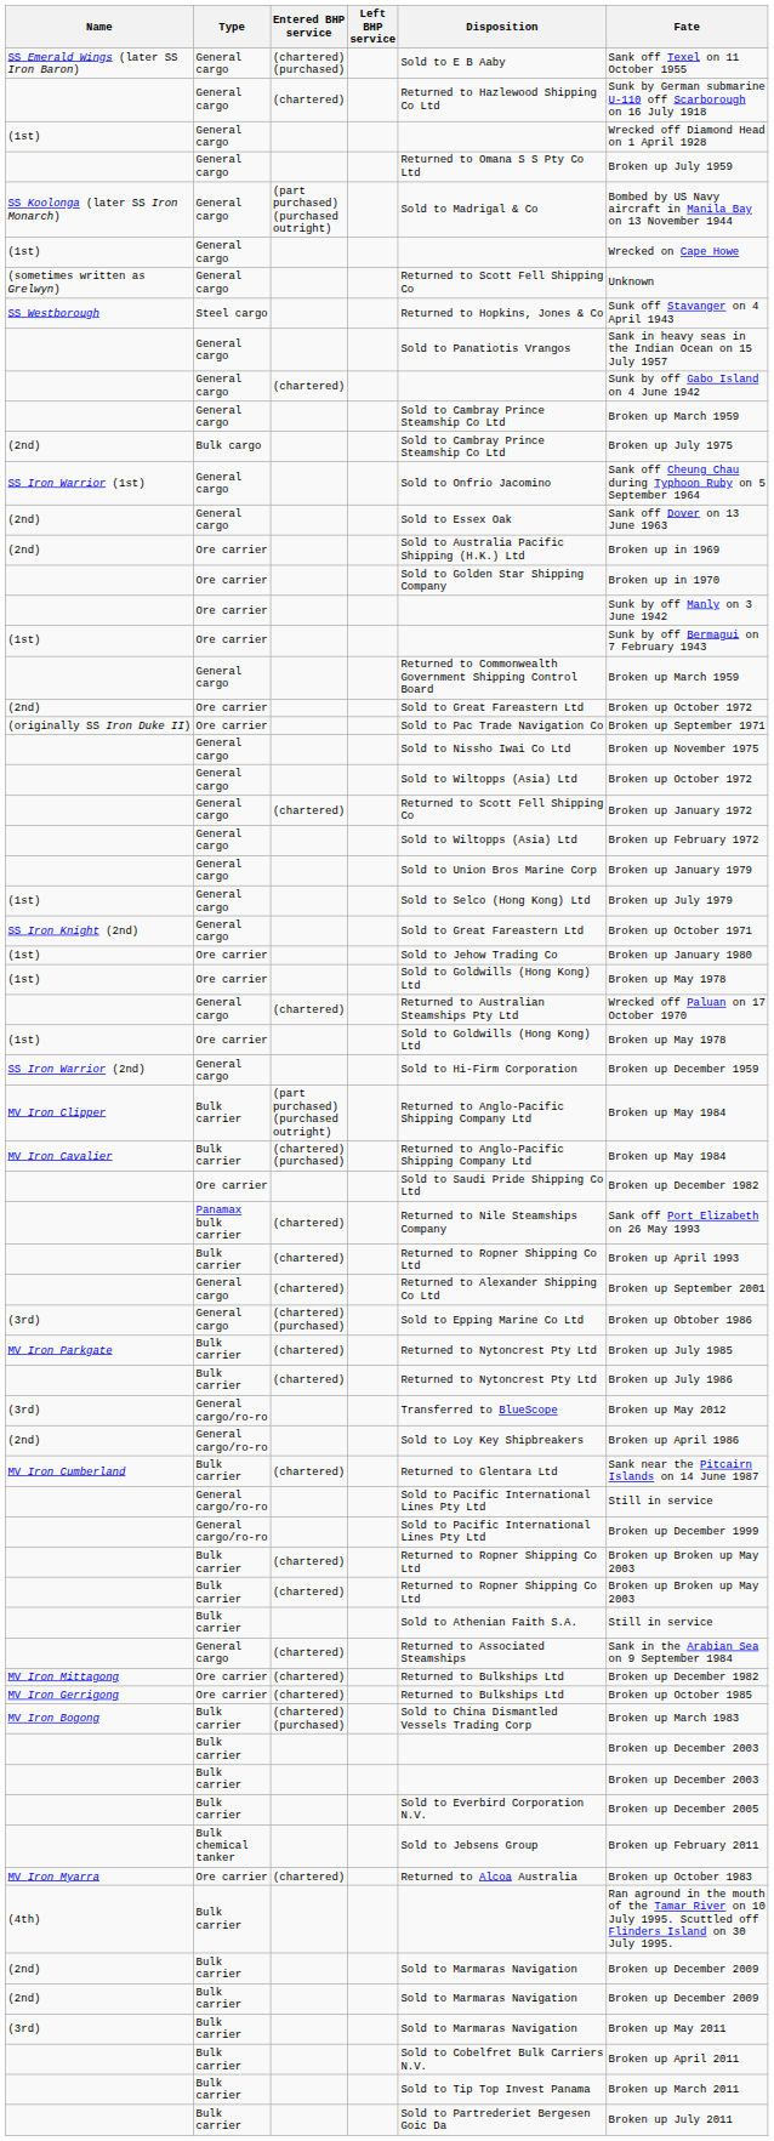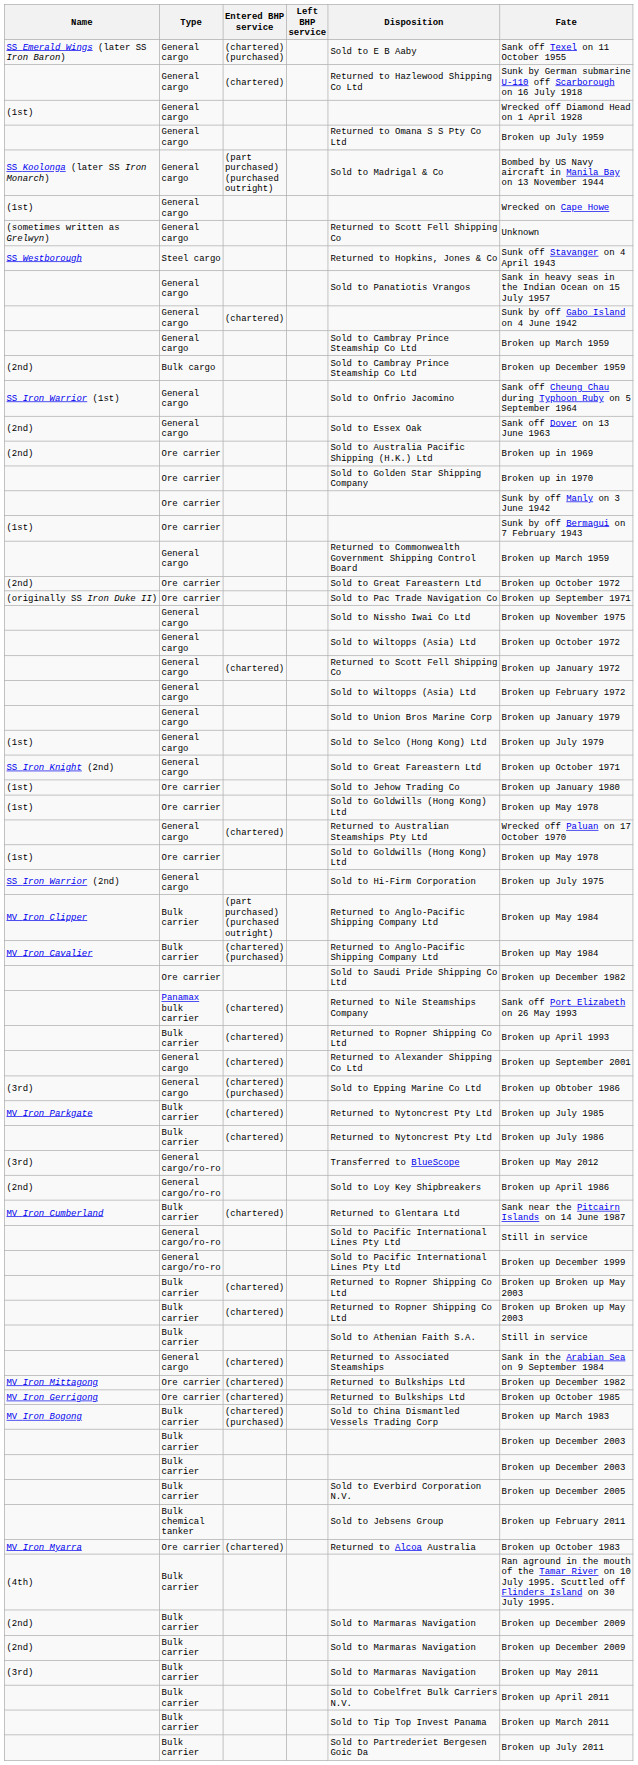 <table class="wikitable sortable">
 <tr>
 <th>Name</th>
 <th>Type</th>
 <th>Entered BHP service</th>
 <th>Left BHP service</th>
 <th>Disposition</th>
 <th>Fate</th>
 </tr>
 <tr>
 <td><a href='#'>SS <em>Emerald Wings</em></a> (later SS <em>Iron Baron</em>)</td>
 <td>General cargo</td>
 <td> (chartered)<br> (purchased)</td>
 <td></td>
 <td>Sold to E B Aaby</td>
 <td>Sank off <a href='#'>Texel</a> on 11 October 1955</td>
 </tr>
 <tr>
 <td></td>
 <td>General cargo</td>
 <td> (chartered)</td>
 <td></td>
 <td>Returned to Hazlewood Shipping Co Ltd</td>
 <td>Sunk by German submarine <a href='#'>U-110</a> off <a href='#'>Scarborough</a> on 16 July 1918</td>
 </tr>
 <tr>
 <td> (1st)</td>
 <td>General cargo</td>
 <td></td>
 <td></td>
 <td></td>
 <td>Wrecked off Diamond Head on 1 April 1928</td>
 </tr>
 <tr>
 <td></td>
 <td>General cargo</td>
 <td></td>
 <td></td>
 <td>Returned to Omana S S Pty Co Ltd</td>
 <td>Broken up July 1959</td>
 </tr>
 <tr>
 <td><a href='#'>SS <em>Koolonga</em></a> (later SS <em>Iron Monarch</em>)</td>
 <td>General cargo</td>
 <td> (part purchased)<br> (purchased outright)</td>
 <td></td>
 <td>Sold to Madrigal & Co</td>
 <td>Bombed by US Navy aircraft in <a href='#'>Manila Bay</a> on 13 November 1944</td>
 </tr>
 <tr>
 <td> (1st)</td>
 <td>General cargo</td>
 <td></td>
 <td></td>
 <td></td>
 <td>Wrecked on <a href='#'>Cape Howe</a></td>
 </tr>
 <tr>
 <td> (sometimes written as <em>Grelwyn</em>)</td>
 <td>General cargo</td>
 <td></td>
 <td></td>
 <td>Returned to Scott Fell Shipping Co</td>
 <td>Unknown</td>
 </tr>
 <tr>
 <td><a href='#'>SS <em>Westborough</em></a></td>
 <td>Steel cargo</td>
 <td></td>
 <td></td>
 <td>Returned to Hopkins, Jones & Co</td>
 <td>Sunk off <a href='#'>Stavanger</a> on 4 April 1943</td>
 </tr>
 <tr>
 <td></td>
 <td>General cargo</td>
 <td></td>
 <td></td>
 <td>Sold to Panatiotis Vrangos</td>
 <td>Sank in heavy seas in the Indian Ocean on 15 July 1957</td>
 </tr>
 <tr>
 <td></td>
 <td>General cargo</td>
 <td> (chartered)</td>
 <td></td>
 <td></td>
 <td>Sunk by  off <a href='#'>Gabo Island</a> on 4 June 1942</td>
 </tr>
 <tr>
 <td></td>
 <td>General cargo</td>
 <td></td>
 <td></td>
 <td>Sold to Cambray Prince Steamship Co Ltd</td>
 <td>Broken up March 1959</td>
 </tr>
 <tr>
 <td> (2nd)</td>
 <td>Bulk cargo</td>
 <td></td>
 <td></td>
 <td>Sold to Cambray Prince Steamship Co Ltd</td>
-<td>Broken up July 1975</td>
+<td>Broken up December 1959</td>
 </tr>
 <tr>
 <td><a href='#'>SS <em>Iron Warrior</em></a> (1st)</td>
 <td>General cargo</td>
 <td></td>
 <td></td>
 <td>Sold to Onfrio Jacomino</td>
 <td>Sank off <a href='#'>Cheung Chau</a> during <a href='#'>Typhoon Ruby</a> on 5 September 1964</td>
 </tr>
 <tr>
 <td> (2nd)</td>
 <td>General cargo</td>
 <td></td>
 <td></td>
 <td>Sold to Essex Oak</td>
 <td>Sank off <a href='#'>Dover</a> on 13 June 1963</td>
 </tr>
 <tr>
 <td> (2nd)</td>
 <td>Ore carrier</td>
 <td></td>
 <td></td>
 <td>Sold to Australia Pacific Shipping (H.K.) Ltd</td>
 <td>Broken up in 1969</td>
 </tr>
 <tr>
 <td></td>
 <td>Ore carrier</td>
 <td></td>
 <td></td>
 <td>Sold to Golden Star Shipping Company</td>
 <td>Broken up in 1970</td>
 </tr>
 <tr>
 <td></td>
 <td>Ore carrier</td>
 <td></td>
 <td></td>
 <td></td>
 <td>Sunk by  off <a href='#'>Manly</a> on 3 June 1942</td>
 </tr>
 <tr>
 <td> (1st)</td>
 <td>Ore carrier</td>
 <td></td>
 <td></td>
 <td></td>
 <td>Sunk by  off <a href='#'>Bermagui</a> on 7 February 1943</td>
 </tr>
 <tr>
 <td></td>
 <td>General cargo</td>
 <td></td>
 <td></td>
 <td>Returned to Commonwealth Government Shipping Control Board</td>
 <td>Broken up March 1959</td>
 </tr>
 <tr>
 <td> (2nd)</td>
 <td>Ore carrier</td>
 <td></td>
 <td></td>
 <td>Sold to Great Fareastern Ltd</td>
 <td>Broken up October 1972</td>
 </tr>
 <tr style=white-space:nowrap>
 <td> (originally SS <em>Iron Duke II</em>)</td>
 <td>Ore carrier</td>
 <td></td>
 <td></td>
 <td>Sold to Pac Trade Navigation Co</td>
 <td>Broken up September 1971</td>
 </tr>
 <tr>
 <td></td>
 <td>General cargo</td>
 <td></td>
 <td></td>
 <td>Sold to Nissho Iwai Co Ltd</td>
 <td>Broken up November 1975</td>
 </tr>
 <tr>
 <td></td>
 <td>General cargo</td>
 <td></td>
 <td></td>
 <td>Sold to Wiltopps (Asia) Ltd</td>
 <td>Broken up October 1972</td>
 </tr>
 <tr>
 <td></td>
 <td>General cargo</td>
 <td> (chartered)</td>
 <td></td>
 <td>Returned to Scott Fell Shipping Co</td>
 <td>Broken up January 1972</td>
 </tr>
 <tr>
 <td></td>
 <td>General cargo</td>
 <td></td>
 <td></td>
 <td>Sold to Wiltopps (Asia) Ltd</td>
 <td>Broken up February 1972</td>
 </tr>
 <tr>
 <td></td>
 <td>General cargo</td>
 <td></td>
 <td></td>
 <td>Sold to Union Bros Marine Corp</td>
 <td>Broken up January 1979</td>
 </tr>
 <tr>
 <td> (1st)</td>
 <td>General cargo</td>
 <td></td>
 <td></td>
 <td>Sold to Selco (Hong Kong) Ltd</td>
 <td>Broken up July 1979</td>
 </tr>
 <tr>
 <td><a href='#'>SS <em>Iron Knight</em></a> (2nd)</td>
 <td>General cargo</td>
 <td></td>
 <td></td>
 <td>Sold to Great Fareastern Ltd</td>
 <td>Broken up October 1971</td>
 </tr>
 <tr>
 <td> (1st)</td>
 <td>Ore carrier</td>
 <td></td>
 <td></td>
 <td>Sold to Jehow Trading Co</td>
 <td>Broken up January 1980</td>
 </tr>
 <tr>
 <td> (1st)</td>
 <td>Ore carrier</td>
 <td></td>
 <td></td>
 <td>Sold to Goldwills (Hong Kong) Ltd</td>
 <td>Broken up May 1978</td>
 </tr>
 <tr>
 <td></td>
 <td>General cargo</td>
 <td> (chartered)</td>
 <td></td>
 <td>Returned to Australian Steamships Pty Ltd</td>
 <td>Wrecked off <a href='#'>Paluan</a> on 17 October 1970</td>
 </tr>
 <tr>
 <td> (1st)</td>
 <td>Ore carrier</td>
 <td></td>
 <td></td>
 <td>Sold to Goldwills (Hong Kong) Ltd</td>
 <td>Broken up May 1978</td>
 </tr>
 <tr>
 <td><a href='#'>SS <em>Iron Warrior</em></a> (2nd)</td>
 <td>General cargo</td>
 <td></td>
 <td></td>
 <td>Sold to Hi-Firm Corporation</td>
-<td>Broken up December 1959</td>
+<td>Broken up July 1975</td>
 </tr>
 <tr>
 <td><a href='#'>MV <em>Iron Clipper</em></a></td>
 <td>Bulk carrier</td>
 <td> (part purchased)<br> (purchased outright)</td>
 <td></td>
 <td>Returned to Anglo-Pacific Shipping Company Ltd</td>
 <td>Broken up May 1984</td>
 </tr>
 <tr>
 <td><a href='#'>MV <em>Iron Cavalier</em></a></td>
 <td>Bulk carrier</td>
 <td> (chartered)<br> (purchased)</td>
 <td></td>
 <td>Returned to Anglo-Pacific Shipping Company Ltd</td>
 <td>Broken up May 1984</td>
 </tr>
 <tr>
 <td></td>
 <td>Ore carrier</td>
 <td></td>
 <td></td>
 <td>Sold to Saudi Pride Shipping Co Ltd</td>
 <td>Broken up December 1982</td>
 </tr>
 <tr>
 <td></td>
 <td><a href='#'>Panamax</a> bulk carrier</td>
 <td> (chartered)</td>
 <td></td>
 <td>Returned to Nile Steamships Company</td>
 <td>Sank off <a href='#'>Port Elizabeth</a> on 26 May 1993</td>
 </tr>
 <tr>
 <td></td>
 <td>Bulk carrier</td>
 <td> (chartered)</td>
 <td></td>
 <td>Returned to Ropner Shipping Co Ltd</td>
 <td>Broken up April 1993</td>
 </tr>
 <tr>
 <td></td>
 <td>General cargo</td>
 <td> (chartered)</td>
 <td></td>
 <td>Returned to Alexander Shipping Co Ltd</td>
 <td>Broken up September 2001</td>
 </tr>
 <tr>
 <td> (3rd)</td>
 <td>General cargo</td>
 <td> (chartered)<br> (purchased)</td>
 <td></td>
 <td>Sold to Epping Marine Co Ltd</td>
 <td>Broken up Obtober 1986</td>
 </tr>
 <tr>
 <td><a href='#'>MV <em>Iron Parkgate</em></a></td>
 <td>Bulk carrier</td>
 <td> (chartered)</td>
 <td></td>
 <td>Returned to Nytoncrest Pty Ltd</td>
 <td>Broken up July 1985</td>
 </tr>
 <tr>
 <td></td>
 <td>Bulk carrier</td>
 <td> (chartered)</td>
 <td></td>
 <td>Returned to Nytoncrest Pty Ltd</td>
 <td>Broken up July 1986</td>
 </tr>
 <tr>
 <td> (3rd)</td>
 <td>General cargo/ro-ro</td>
 <td></td>
 <td></td>
 <td>Transferred to <a href='#'>BlueScope</a></td>
 <td>Broken up May 2012</td>
 </tr>
 <tr>
 <td> (2nd)</td>
 <td>General cargo/ro-ro</td>
 <td></td>
 <td></td>
 <td>Sold to Loy Key Shipbreakers</td>
 <td>Broken up April 1986</td>
 </tr>
 <tr>
 <td><a href='#'>MV <em>Iron Cumberland</em></a></td>
 <td>Bulk carrier</td>
 <td> (chartered)</td>
 <td></td>
 <td>Returned to Glentara Ltd</td>
 <td>Sank near the <a href='#'>Pitcairn Islands</a> on 14 June 1987</td>
 </tr>
 <tr>
 <td></td>
 <td>General cargo/ro-ro</td>
 <td></td>
 <td></td>
 <td>Sold to Pacific International Lines Pty Ltd</td>
 <td>Still in service</td>
 </tr>
 <tr>
 <td></td>
 <td>General cargo/ro-ro</td>
 <td></td>
 <td></td>
 <td>Sold to Pacific International Lines Pty Ltd</td>
 <td>Broken up December 1999</td>
 </tr>
 <tr>
 <td></td>
 <td>Bulk carrier</td>
 <td> (chartered)</td>
 <td></td>
 <td>Returned to Ropner Shipping Co Ltd</td>
 <td>Broken up Broken up May 2003</td>
 </tr>
 <tr>
 <td></td>
 <td>Bulk carrier</td>
 <td> (chartered)</td>
 <td></td>
 <td>Returned to Ropner Shipping Co Ltd</td>
 <td>Broken up Broken up May 2003</td>
 </tr>
 <tr>
 <td></td>
 <td>Bulk carrier</td>
 <td></td>
 <td></td>
 <td>Sold to Athenian Faith S.A.</td>
 <td>Still in service</td>
 </tr>
 <tr>
 <td></td>
 <td>General cargo</td>
 <td> (chartered)</td>
 <td></td>
 <td>Returned to Associated Steamships</td>
 <td>Sank in the <a href='#'>Arabian Sea</a> on 9 September 1984</td>
 </tr>
 <tr>
 <td><a href='#'>MV <em>Iron Mittagong</em></a></td>
 <td>Ore carrier</td>
 <td> (chartered)</td>
 <td></td>
 <td>Returned to Bulkships Ltd</td>
 <td>Broken up December 1982</td>
 </tr>
 <tr>
 <td><a href='#'>MV <em>Iron Gerrigong</em></a></td>
 <td>Ore carrier</td>
 <td> (chartered)</td>
 <td></td>
 <td>Returned to Bulkships Ltd</td>
 <td>Broken up October 1985</td>
 </tr>
 <tr>
 <td><a href='#'>MV <em>Iron Bogong</em></a></td>
 <td>Bulk carrier</td>
 <td> (chartered)<br> (purchased)</td>
 <td></td>
 <td>Sold to China Dismantled Vessels Trading Corp</td>
 <td>Broken up March 1983</td>
 </tr>
 <tr>
 <td></td>
 <td>Bulk carrier</td>
 <td></td>
 <td></td>
 <td></td>
 <td>Broken up December 2003</td>
 </tr>
 <tr>
 <td></td>
 <td>Bulk carrier</td>
 <td></td>
 <td></td>
 <td></td>
 <td>Broken up December 2003</td>
 </tr>
 <tr>
 <td></td>
 <td>Bulk carrier</td>
 <td></td>
 <td></td>
 <td>Sold to Everbird Corporation N.V.</td>
 <td>Broken up December 2005</td>
 </tr>
 <tr>
 <td></td>
 <td>Bulk chemical tanker</td>
 <td></td>
 <td></td>
 <td>Sold to Jebsens Group</td>
 <td>Broken up February 2011</td>
 </tr>
 <tr>
 <td><a href='#'>MV <em>Iron Myarra</em></a></td>
 <td>Ore carrier</td>
 <td> (chartered)</td>
 <td></td>
 <td>Returned to <a href='#'>Alcoa</a> Australia</td>
 <td>Broken up October 1983</td>
 </tr>
 <tr>
 <td> (4th)</td>
 <td>Bulk carrier</td>
 <td></td>
 <td></td>
 <td></td>
 <td>Ran aground in the mouth of the <a href='#'>Tamar River</a> on 10 July 1995. Scuttled off <a href='#'>Flinders Island</a> on 30 July 1995.</td>
 </tr>
 <tr>
 <td> (2nd)</td>
 <td>Bulk carrier</td>
 <td></td>
 <td></td>
 <td>Sold to Marmaras Navigation</td>
 <td>Broken up December 2009</td>
 </tr>
 <tr>
 <td> (2nd)</td>
 <td>Bulk carrier</td>
 <td></td>
 <td></td>
 <td>Sold to Marmaras Navigation</td>
 <td>Broken up December 2009</td>
 </tr>
 <tr>
 <td> (3rd)</td>
 <td>Bulk carrier</td>
 <td></td>
 <td></td>
 <td>Sold to Marmaras Navigation</td>
 <td>Broken up May 2011</td>
 </tr>
 <tr>
 <td></td>
 <td>Bulk carrier</td>
 <td></td>
 <td></td>
 <td>Sold to Cobelfret Bulk Carriers N.V.</td>
 <td>Broken up April 2011</td>
 </tr>
 <tr>
 <td></td>
 <td>Bulk carrier</td>
 <td></td>
 <td></td>
 <td>Sold to Tip Top Invest Panama</td>
 <td>Broken up March 2011</td>
 </tr>
 <tr>
 <td></td>
 <td>Bulk carrier</td>
 <td></td>
 <td></td>
 <td>Sold to Partrederiet Bergesen Goic Da</td>
 <td>Broken up July 2011</td>
 </tr>
 </table>
